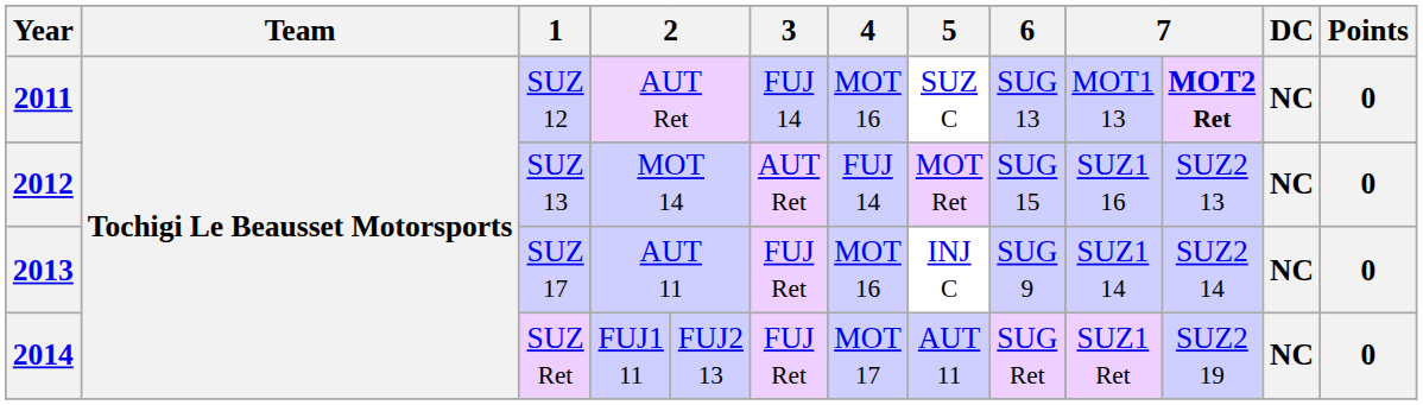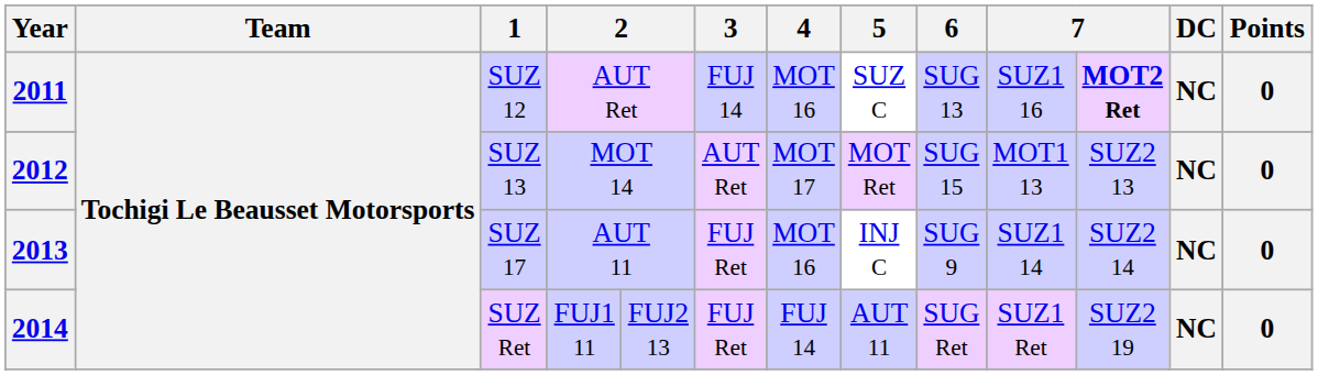 <table class="wikitable" style="text-align:center; font-size:90%">
 <tr>
 <th>Year</th>
 <th>Team</th>
 <th>1</th>
 <th colspan="2">2</th>
 <th>3</th>
 <th>4</th>
 <th>5</th>
 <th>6</th>
 <th colspan="2">7</th>
 <th>DC</th>
 <th>Points</th>
 </tr>
 <tr>
 <th><a href='#'>2011</a></th>
 <th rowspan="4">Tochigi Le Beausset Motorsports</th>
 <td bgcolor="#CFCFFF"><a href='#'>SUZ</a><br><small>12</small></td>
 <td colspan="2" bgcolor="#EFCFFF"><a href='#'>AUT</a><br><small>Ret</small></td>
 <td bgcolor="#CFCFFF"><a href='#'>FUJ</a><br><small>14</small></td>
 <td bgcolor="#CFCFFF"><a href='#'>MOT</a><br><small>16</small></td>
 <td bgcolor="#FFFFFF"><a href='#'>SUZ</a><br><small>C</small></td>
 <td bgcolor="#CFCFFF"><a href='#'>SUG</a><br><small>13</small></td>
-<td bgcolor="#CFCFFF"><a href='#'>MOT1</a><br><small>13</small></td>
+<td bgcolor="#CFCFFF"><a href='#'>SUZ1</a><br><small>16</small></td>
 <td bgcolor="#EFCFFF"><strong><a href='#'>MOT2</a><br><small>Ret</small></strong></td>
 <th>NC</th>
 <th>0</th>
 </tr>
 <tr>
 <th><a href='#'>2012</a></th>
 <td bgcolor="#CFCFFF"><a href='#'>SUZ</a><br><small>13</small></td>
 <td colspan="2" bgcolor="#CFCFFF"><a href='#'>MOT</a><br><small>14</small></td>
 <td bgcolor="#EFCFFF"><a href='#'>AUT</a><br><small>Ret</small></td>
-<td bgcolor="#CFCFFF"><a href='#'>FUJ</a><br><small>14</small></td>
+<td bgcolor="#CFCFFF"><a href='#'>MOT</a><br><small>17</small></td>
 <td bgcolor="#EFCFFF"><a href='#'>MOT</a><br><small>Ret</small></td>
 <td bgcolor="#CFCFFF"><a href='#'>SUG</a><br><small>15</small></td>
-<td bgcolor="#CFCFFF"><a href='#'>SUZ1</a><br><small>16</small></td>
+<td bgcolor="#CFCFFF"><a href='#'>MOT1</a><br><small>13</small></td>
 <td bgcolor="#CFCFFF"><a href='#'>SUZ2</a><br><small>13</small></td>
 <th>NC</th>
 <th>0</th>
 </tr>
 <tr>
 <th><a href='#'>2013</a></th>
 <td bgcolor="#CFCFFF"><a href='#'>SUZ</a><br><small>17</small></td>
 <td colspan="2" bgcolor="#CFCFFF"><a href='#'>AUT</a><br><small>11</small></td>
 <td bgcolor="#EFCFFF"><a href='#'>FUJ</a><br><small>Ret</small></td>
 <td bgcolor="#CFCFFF"><a href='#'>MOT</a><br><small>16</small></td>
 <td bgcolor="#FFFFFF"><a href='#'>INJ</a><br><small>C</small></td>
 <td bgcolor="#CFCFFF"><a href='#'>SUG</a><br><small>9</small></td>
 <td bgcolor="#CFCFFF"><a href='#'>SUZ1</a><br><small>14</small></td>
 <td bgcolor="#CFCFFF"><a href='#'>SUZ2</a><br><small>14</small></td>
 <th>NC</th>
 <th>0</th>
 </tr>
 <tr>
 <th><a href='#'>2014</a></th>
 <td bgcolor="#EFCFFF"><a href='#'>SUZ</a><br><small>Ret</small></td>
 <td bgcolor="#CFCFFF"><a href='#'>FUJ1</a><br><small>11</small></td>
 <td bgcolor="#CFCFFF"><a href='#'>FUJ2</a><br><small>13</small></td>
 <td bgcolor="#EFCFFF"><a href='#'>FUJ</a><br><small>Ret</small></td>
-<td bgcolor="#CFCFFF"><a href='#'>MOT</a><br><small>17</small></td>
+<td bgcolor="#CFCFFF"><a href='#'>FUJ</a><br><small>14</small></td>
 <td bgcolor="#CFCFFF"><a href='#'>AUT</a><br><small>11</small></td>
 <td bgcolor="#EFCFFF"><a href='#'>SUG</a><br><small>Ret</small></td>
 <td bgcolor="#EFCFFF"><a href='#'>SUZ1</a><br><small>Ret</small></td>
 <td bgcolor="#CFCFFF"><a href='#'>SUZ2</a><br><small>19</small></td>
 <th>NC</th>
 <th>0</th>
 </tr>
 </table>
